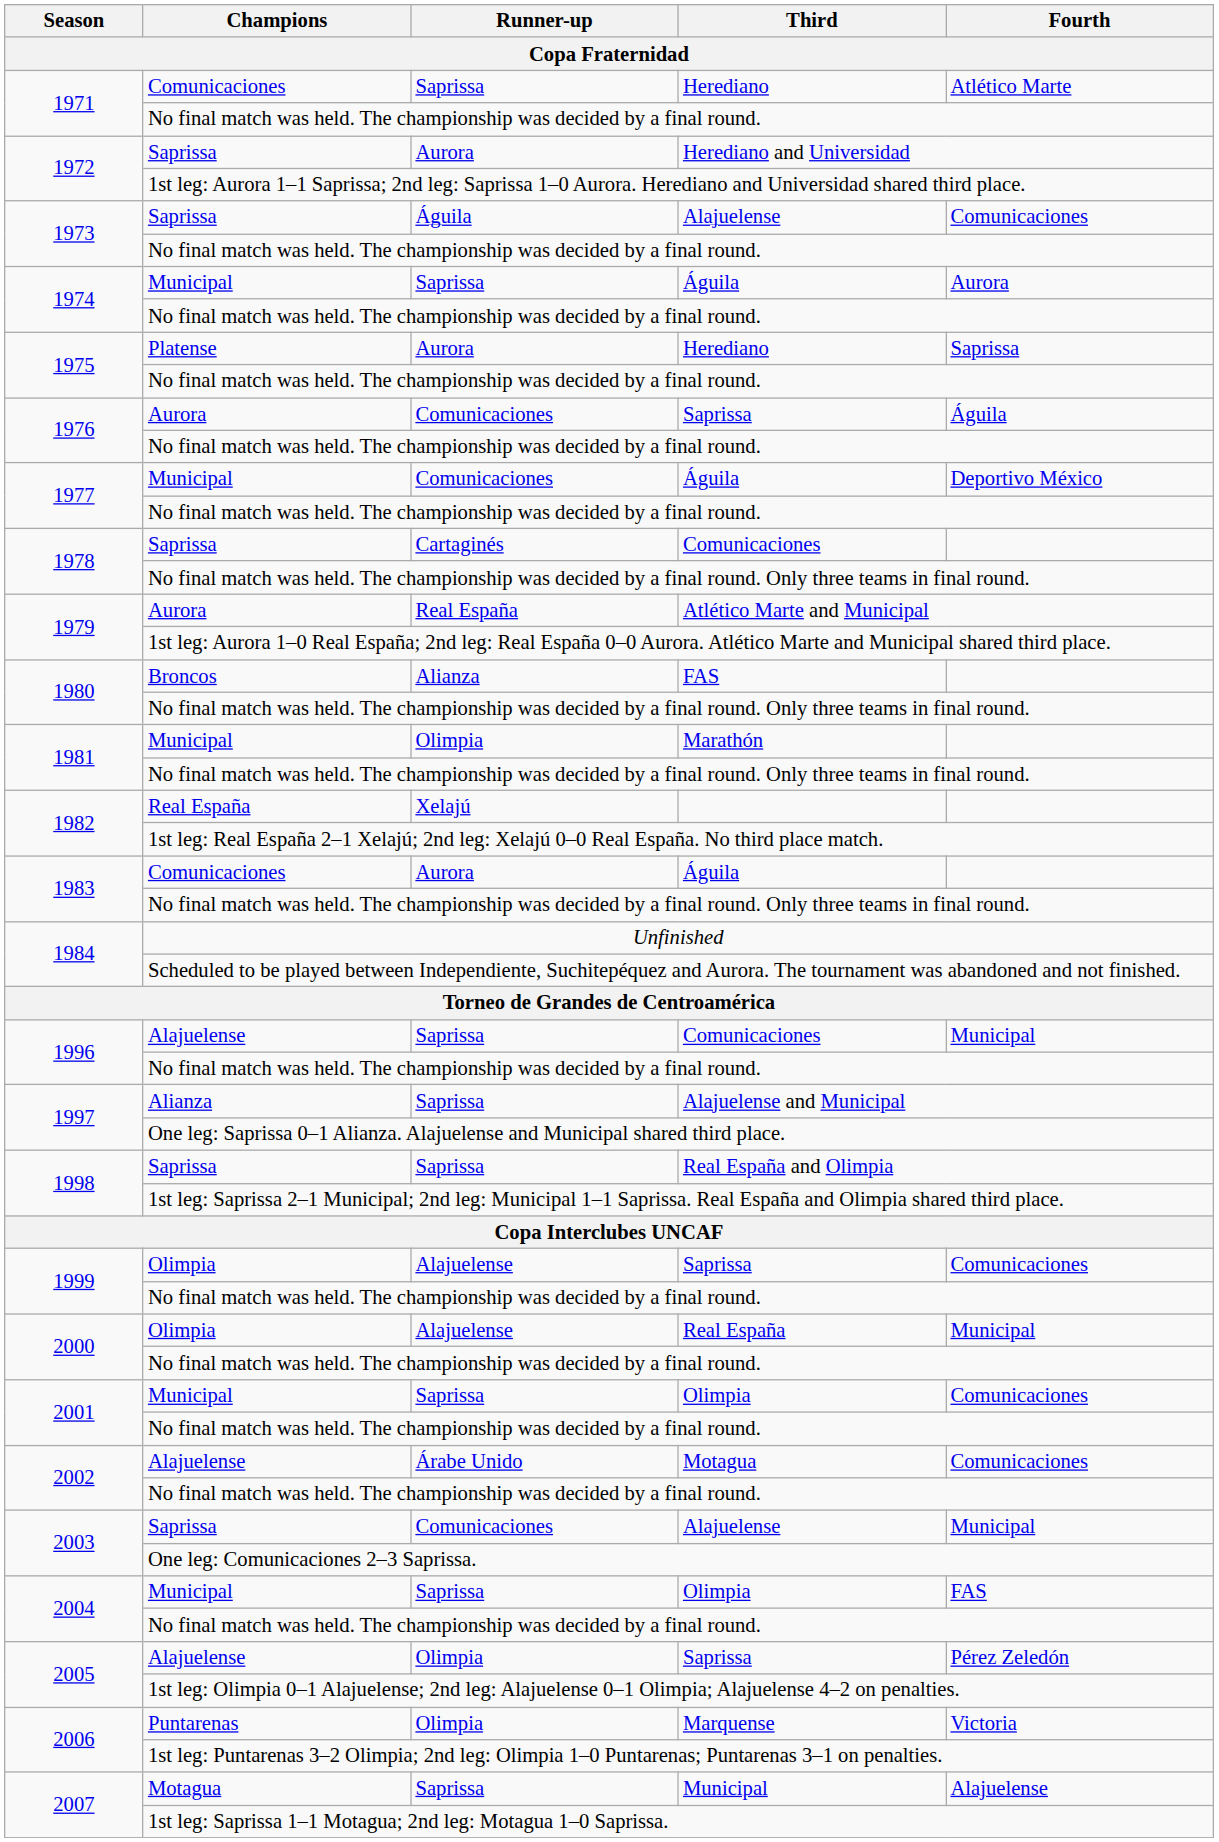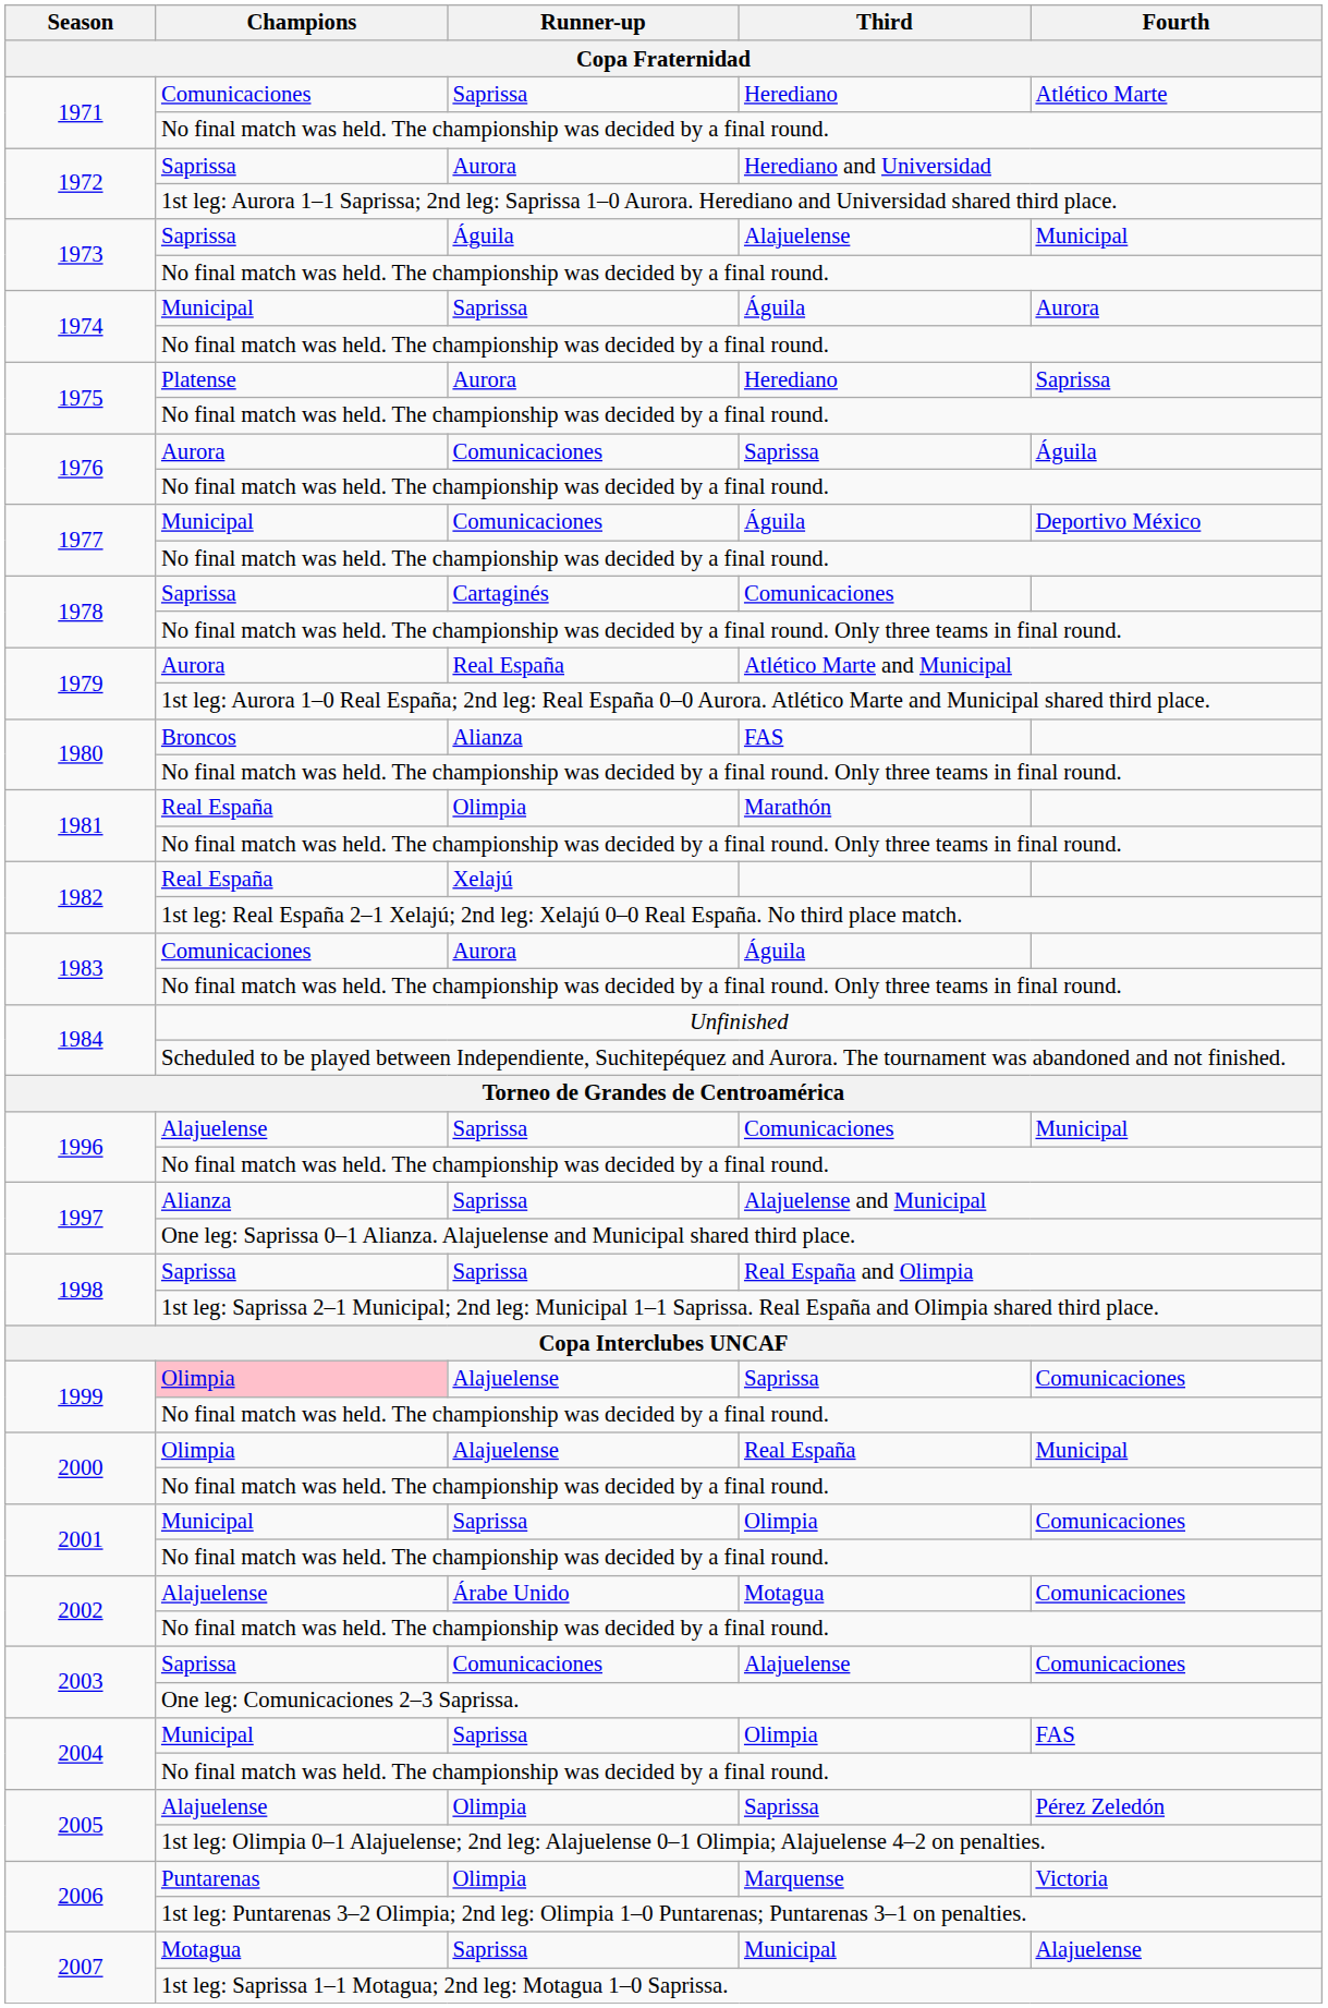 <table class="wikitable" border="1">
 <tr>
 <th width="100">Season</th>
 <th width="200">Champions</th>
 <th width="200">Runner-up</th>
 <th width="200">Third</th>
 <th width="200">Fourth</th>
 </tr>
 <tr>
 <th colspan="5">Copa Fraternidad</th>
 </tr>
 <tr>
 <td align="center" rowspan="2"><a href='#'>1971</a></td>
 <td> <a href='#'>Comunicaciones</a></td>
 <td> <a href='#'>Saprissa</a></td>
 <td> <a href='#'>Herediano</a></td>
 <td> <a href='#'>Atlético Marte</a></td>
 </tr>
 <tr>
 <td colspan="4">No final match was held. The championship was decided by a final round.</td>
 </tr>
 <tr>
 <td align="center" rowspan="2"><a href='#'>1972</a></td>
 <td> <a href='#'>Saprissa</a></td>
 <td> <a href='#'>Aurora</a></td>
 <td colspan="2"> <a href='#'>Herediano</a> and  <a href='#'>Universidad</a></td>
 </tr>
 <tr>
 <td colspan="4">1st leg: Aurora 1–1 Saprissa; 2nd leg: Saprissa 1–0 Aurora. Herediano and Universidad shared third place.</td>
 </tr>
 <tr>
 <td align="center" rowspan="2"><a href='#'>1973</a></td>
 <td> <a href='#'>Saprissa</a></td>
 <td> <a href='#'>Águila</a></td>
 <td> <a href='#'>Alajuelense</a></td>
-<td> <a href='#'>Comunicaciones</a></td>
+<td> <a href='#'>Municipal</a></td>
 </tr>
 <tr>
 <td colspan="4">No final match was held. The championship was decided by a final round.</td>
 </tr>
 <tr>
 <td align="center" rowspan="2"><a href='#'>1974</a></td>
 <td> <a href='#'>Municipal</a></td>
 <td> <a href='#'>Saprissa</a></td>
 <td> <a href='#'>Águila</a></td>
 <td> <a href='#'>Aurora</a></td>
 </tr>
 <tr>
 <td colspan="4">No final match was held. The championship was decided by a final round.</td>
 </tr>
 <tr>
 <td align="center" rowspan="2"><a href='#'>1975</a></td>
 <td> <a href='#'>Platense</a></td>
 <td> <a href='#'>Aurora</a></td>
 <td> <a href='#'>Herediano</a></td>
 <td> <a href='#'>Saprissa</a></td>
 </tr>
 <tr>
 <td colspan="4">No final match was held. The championship was decided by a final round.</td>
 </tr>
 <tr>
 <td align="center" rowspan="2"><a href='#'>1976</a></td>
 <td> <a href='#'>Aurora</a></td>
 <td> <a href='#'>Comunicaciones</a></td>
 <td> <a href='#'>Saprissa</a></td>
 <td> <a href='#'>Águila</a></td>
 </tr>
 <tr>
 <td colspan="4">No final match was held. The championship was decided by a final round.</td>
 </tr>
 <tr>
 <td align="center" rowspan="2"><a href='#'>1977</a></td>
 <td> <a href='#'>Municipal</a></td>
 <td> <a href='#'>Comunicaciones</a></td>
 <td> <a href='#'>Águila</a></td>
 <td> <a href='#'>Deportivo México</a></td>
 </tr>
 <tr>
 <td colspan="4">No final match was held. The championship was decided by a final round.</td>
 </tr>
 <tr>
 <td align="center" rowspan="2"><a href='#'>1978</a></td>
 <td> <a href='#'>Saprissa</a></td>
 <td> <a href='#'>Cartaginés</a></td>
 <td> <a href='#'>Comunicaciones</a></td>
 <td></td>
 </tr>
 <tr>
 <td colspan="4">No final match was held. The championship was decided by a final round. Only three teams in final round.</td>
 </tr>
 <tr>
 <td align="center" rowspan="2"><a href='#'>1979</a></td>
 <td> <a href='#'>Aurora</a></td>
 <td> <a href='#'>Real España</a></td>
 <td colspan="2"> <a href='#'>Atlético Marte</a> and  <a href='#'>Municipal</a></td>
 </tr>
 <tr>
 <td colspan="4">1st leg: Aurora 1–0 Real España; 2nd leg: Real España 0–0 Aurora. Atlético Marte and Municipal shared third place.</td>
 </tr>
 <tr>
 <td align="center" rowspan="2"><a href='#'>1980</a></td>
 <td> <a href='#'>Broncos</a></td>
 <td> <a href='#'>Alianza</a></td>
 <td> <a href='#'>FAS</a></td>
 <td></td>
 </tr>
 <tr>
 <td colspan="4">No final match was held. The championship was decided by a final round. Only three teams in final round.</td>
 </tr>
 <tr>
 <td align="center" rowspan="2"><a href='#'>1981</a></td>
-<td> <a href='#'>Municipal</a></td>
+<td> <a href='#'>Real España</a></td>
 <td> <a href='#'>Olimpia</a></td>
 <td> <a href='#'>Marathón</a></td>
 </tr>
 <tr>
 <td colspan="4">No final match was held. The championship was decided by a final round. Only three teams in final round.</td>
 </tr>
 <tr>
 <td align="center" rowspan="2"><a href='#'>1982</a></td>
 <td> <a href='#'>Real España</a></td>
 <td> <a href='#'>Xelajú</a></td>
 <td></td>
 <td></td>
 </tr>
 <tr>
 <td colspan="4">1st leg: Real España 2–1 Xelajú; 2nd leg: Xelajú 0–0 Real España. No third place match.</td>
 </tr>
 <tr>
 <td align="center" rowspan="2"><a href='#'>1983</a></td>
 <td> <a href='#'>Comunicaciones</a></td>
 <td> <a href='#'>Aurora</a></td>
 <td> <a href='#'>Águila</a></td>
 <td></td>
 </tr>
 <tr>
 <td colspan="4">No final match was held. The championship was decided by a final round. Only three teams in final round.</td>
 </tr>
 <tr>
 <td align="center" rowspan="2"><a href='#'>1984</a></td>
 <td colspan=4 align=center><em>Unfinished</em></td>
 </tr>
 <tr>
 <td colspan="4">Scheduled to be played between Independiente, Suchitepéquez and Aurora.  The tournament was abandoned and not finished.</td>
 </tr>
 <tr>
 <th colspan="5">Torneo de Grandes de Centroamérica</th>
 </tr>
 <tr>
 <td align="center" rowspan="2"><a href='#'>1996</a></td>
 <td> <a href='#'>Alajuelense</a></td>
 <td> <a href='#'>Saprissa</a></td>
 <td> <a href='#'>Comunicaciones</a></td>
 <td> <a href='#'>Municipal</a></td>
 </tr>
 <tr>
 <td colspan="4">No final match was held. The championship was decided by a final round.</td>
 </tr>
 <tr>
 <td align="center" rowspan="2"><a href='#'>1997</a></td>
 <td> <a href='#'>Alianza</a></td>
 <td> <a href='#'>Saprissa</a></td>
 <td colspan="2"> <a href='#'>Alajuelense</a> and  <a href='#'>Municipal</a></td>
 </tr>
 <tr>
 <td colspan="4">One leg: Saprissa 0–1 Alianza. Alajuelense and Municipal shared third place.</td>
 </tr>
 <tr>
 <td align="center" rowspan="2"><a href='#'>1998</a></td>
 <td> <a href='#'>Saprissa</a></td>
 <td> <a href='#'>Saprissa</a></td>
 <td colspan="2"> <a href='#'>Real España</a> and  <a href='#'>Olimpia</a></td>
 </tr>
 <tr>
 <td colspan="4">1st leg: Saprissa 2–1 Municipal; 2nd leg: Municipal 1–1 Saprissa. Real España and Olimpia shared third place.</td>
 </tr>
 <tr>
 <th colspan="5">Copa Interclubes UNCAF</th>
 </tr>
 <tr>
 <td align="center" rowspan="2"><a href='#'>1999</a></td>
-<td> <a href='#'>Olimpia</a></td>
+<td style="background: pink;"> <a href='#'>Olimpia</a></td>
 <td> <a href='#'>Alajuelense</a></td>
 <td> <a href='#'>Saprissa</a></td>
 <td> <a href='#'>Comunicaciones</a></td>
 </tr>
 <tr>
 <td colspan="4">No final match was held. The championship was decided by a final round.</td>
 </tr>
 <tr>
 <td align="center" rowspan="2"><a href='#'>2000</a></td>
 <td> <a href='#'>Olimpia</a></td>
 <td> <a href='#'>Alajuelense</a></td>
 <td> <a href='#'>Real España</a></td>
 <td> <a href='#'>Municipal</a></td>
 </tr>
 <tr>
 <td colspan="4">No final match was held. The championship was decided by a final round.</td>
 </tr>
 <tr>
 <td align="center" rowspan="2"><a href='#'>2001</a></td>
 <td> <a href='#'>Municipal</a></td>
 <td> <a href='#'>Saprissa</a></td>
 <td> <a href='#'>Olimpia</a></td>
 <td> <a href='#'>Comunicaciones</a></td>
 </tr>
 <tr>
 <td colspan="4">No final match was held. The championship was decided by a final round.</td>
 </tr>
 <tr>
 <td align="center" rowspan="2"><a href='#'>2002</a></td>
 <td> <a href='#'>Alajuelense</a></td>
 <td> <a href='#'>Árabe Unido</a></td>
 <td> <a href='#'>Motagua</a></td>
 <td> <a href='#'>Comunicaciones</a></td>
 </tr>
 <tr>
 <td colspan="4">No final match was held. The championship was decided by a final round.</td>
 </tr>
 <tr>
 <td align="center" rowspan="2"><a href='#'>2003</a></td>
 <td> <a href='#'>Saprissa</a></td>
 <td> <a href='#'>Comunicaciones</a></td>
 <td> <a href='#'>Alajuelense</a></td>
-<td> <a href='#'>Municipal</a></td>
+<td> <a href='#'>Comunicaciones</a></td>
 </tr>
 <tr>
 <td colspan="4">One leg: Comunicaciones 2–3 Saprissa.</td>
 </tr>
 <tr>
 <td align="center" rowspan="2"><a href='#'>2004</a></td>
 <td> <a href='#'>Municipal</a></td>
 <td> <a href='#'>Saprissa</a></td>
 <td> <a href='#'>Olimpia</a></td>
 <td> <a href='#'>FAS</a></td>
 </tr>
 <tr>
 <td colspan="4">No final match was held. The championship was decided by a final round.</td>
 </tr>
 <tr>
 <td align="center" rowspan="2"><a href='#'>2005</a></td>
 <td> <a href='#'>Alajuelense</a></td>
 <td> <a href='#'>Olimpia</a></td>
 <td> <a href='#'>Saprissa</a></td>
 <td> <a href='#'>Pérez Zeledón</a></td>
 </tr>
 <tr>
 <td colspan="4">1st leg: Olimpia 0–1 Alajuelense; 2nd leg: Alajuelense 0–1 Olimpia; Alajuelense 4–2 on penalties.</td>
 </tr>
 <tr>
 <td align="center" rowspan="2"><a href='#'>2006</a></td>
 <td> <a href='#'>Puntarenas</a></td>
 <td> <a href='#'>Olimpia</a></td>
 <td> <a href='#'>Marquense</a></td>
 <td> <a href='#'>Victoria</a></td>
 </tr>
 <tr>
 <td colspan="4">1st leg: Puntarenas 3–2 Olimpia; 2nd leg: Olimpia 1–0 Puntarenas; Puntarenas 3–1 on penalties.</td>
 </tr>
 <tr>
 <td align="center" rowspan="2"><a href='#'>2007</a></td>
 <td> <a href='#'>Motagua</a></td>
 <td> <a href='#'>Saprissa</a></td>
 <td> <a href='#'>Municipal</a></td>
 <td> <a href='#'>Alajuelense</a></td>
 </tr>
 <tr>
 <td colspan="4">1st leg: Saprissa 1–1 Motagua; 2nd leg: Motagua 1–0 Saprissa.</td>
 </tr>
 </table>
